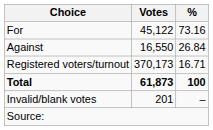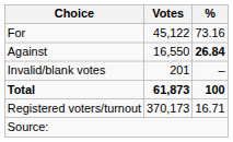 <table class=wikitable style=text-align:right>
 <tr>
 <th>Choice</th>
 <th>Votes</th>
 <th>%</th>
 </tr>
 <tr>
 <td align=left>For</td>
 <td>45,122</td>
 <td>73.16</td>
 </tr>
 <tr>
 <td align=left>Against</td>
 <td>16,550</td>
-<td>26.84</td>
+<td><strong>26.84</strong></td>
+</tr>
+<tr>
+<td align=left>Invalid/blank votes</td>
+<td>201</td>
+<td>–</td>
+</tr>
+<tr>
+<td align=left><strong>Total</strong></td>
+<td><strong>61,873</strong></td>
+<td><strong>100</strong></td>
 </tr>
 <tr>
 <td align=left>Registered voters/turnout</td>
 <td>370,173</td>
 <td>16.71</td>
 </tr>
 <tr>
-<td align=left><strong>Total</strong></td>
-<td><strong>61,873</strong></td>
-<td><strong>100</strong></td>
-</tr>
-<tr>
-<td align=left>Invalid/blank votes</td>
-<td>201</td>
-<td>–</td>
-</tr>
-<tr>
 <td align=left colspan=3>Source: </td>
 </tr>
 </table>
